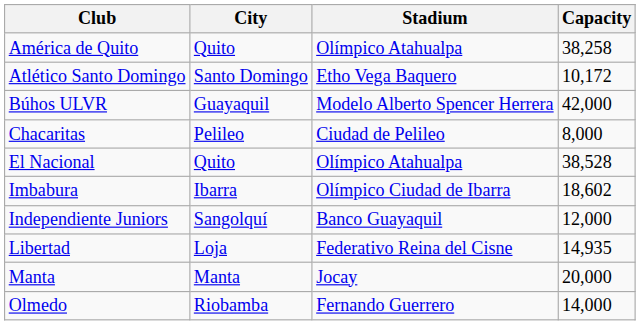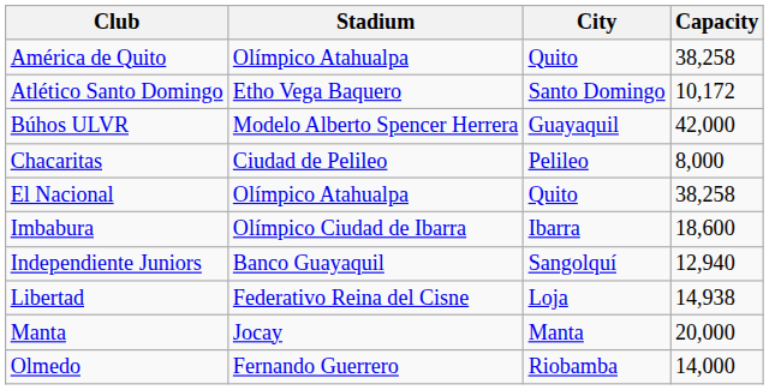 <table class="wikitable sortable">
 <tr>
 <th>Club</th>
+<th>Stadium</th>
 <th>City</th>
-<th>Stadium</th>
 <th>Capacity</th>
 </tr>
 <tr>
 <td><a href='#'>América de Quito</a></td>
+<td><a href='#'>Olímpico Atahualpa</a></td>
 <td><a href='#'>Quito</a></td>
-<td><a href='#'>Olímpico Atahualpa</a></td>
 <td>38,258</td>
 </tr>
 <tr>
 <td><a href='#'>Atlético Santo Domingo</a></td>
+<td><a href='#'>Etho Vega Baquero</a></td>
 <td><a href='#'>Santo Domingo</a></td>
-<td><a href='#'>Etho Vega Baquero</a></td>
 <td>10,172</td>
 </tr>
 <tr>
 <td><a href='#'>Búhos ULVR</a></td>
+<td><a href='#'>Modelo Alberto Spencer Herrera</a></td>
 <td><a href='#'>Guayaquil</a></td>
-<td><a href='#'>Modelo Alberto Spencer Herrera</a></td>
 <td>42,000</td>
 </tr>
 <tr>
 <td><a href='#'>Chacaritas</a></td>
+<td><a href='#'>Ciudad de Pelileo</a></td>
 <td><a href='#'>Pelileo</a></td>
-<td><a href='#'>Ciudad de Pelileo</a></td>
 <td>8,000</td>
 </tr>
 <tr>
 <td><a href='#'>El Nacional</a></td>
+<td><a href='#'>Olímpico Atahualpa</a></td>
 <td><a href='#'>Quito</a></td>
-<td><a href='#'>Olímpico Atahualpa</a></td>
-<td>38,528</td>
+<td>38,258</td>
 </tr>
 <tr>
 <td><a href='#'>Imbabura</a></td>
+<td><a href='#'>Olímpico Ciudad de Ibarra</a></td>
 <td><a href='#'>Ibarra</a></td>
-<td><a href='#'>Olímpico Ciudad de Ibarra</a></td>
-<td>18,602</td>
+<td>18,600</td>
 </tr>
 <tr>
 <td><a href='#'>Independiente Juniors</a></td>
+<td><a href='#'>Banco Guayaquil</a></td>
 <td><a href='#'>Sangolquí</a></td>
-<td><a href='#'>Banco Guayaquil</a></td>
-<td>12,000</td>
+<td>12,940</td>
 </tr>
 <tr>
 <td><a href='#'>Libertad</a></td>
+<td><a href='#'>Federativo Reina del Cisne</a></td>
 <td><a href='#'>Loja</a></td>
-<td><a href='#'>Federativo Reina del Cisne</a></td>
-<td>14,935</td>
+<td>14,938</td>
 </tr>
 <tr>
 <td><a href='#'>Manta</a></td>
+<td><a href='#'>Jocay</a></td>
 <td><a href='#'>Manta</a></td>
-<td><a href='#'>Jocay</a></td>
 <td>20,000</td>
 </tr>
 <tr>
 <td><a href='#'>Olmedo</a></td>
+<td><a href='#'>Fernando Guerrero</a></td>
 <td><a href='#'>Riobamba</a></td>
-<td><a href='#'>Fernando Guerrero</a></td>
 <td>14,000</td>
 </tr>
 </table>
